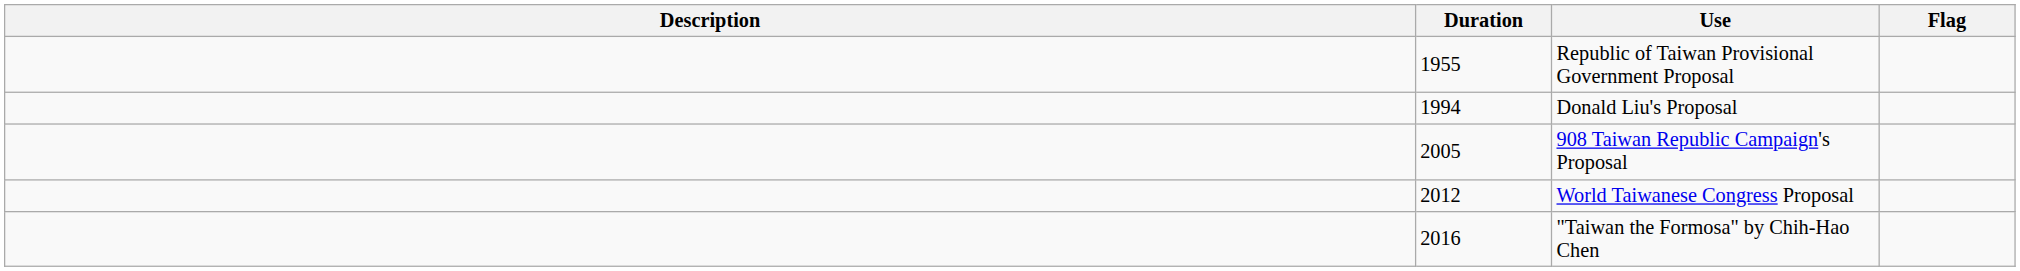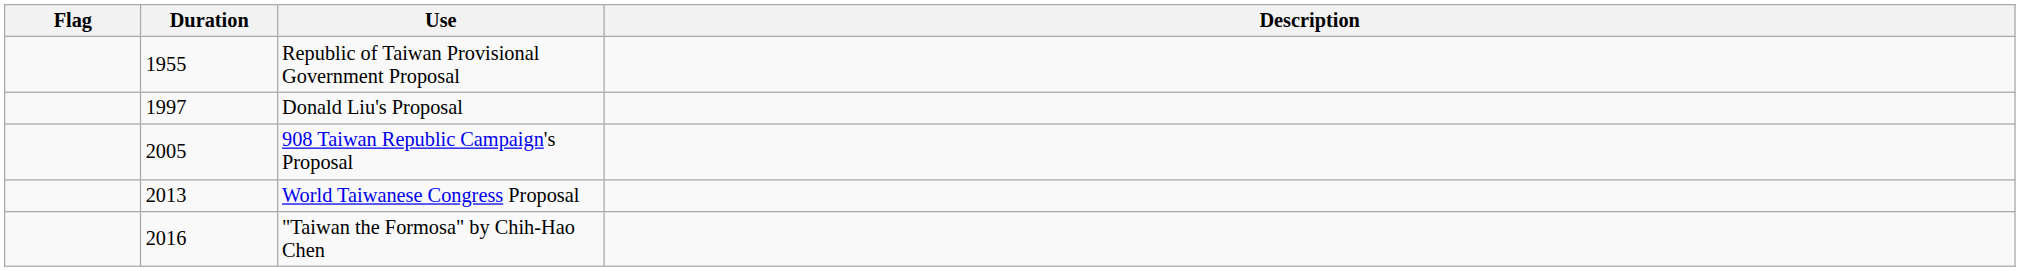 <table class="wikitable" width="100%">
 <tr>
-<th style="min-width:250px">Description</th>
+<th style="width:100px;">Flag</th>
 <th style="width:100px;">Duration</th>
 <th style="width:250px;">Use</th>
-<th style="width:100px;">Flag</th>
+<th style="min-width:250px">Description</th>
 </tr>
 <tr>
 <td></td>
 <td>1955</td>
 <td>Republic of Taiwan Provisional Government Proposal</td>
 <td></td>
 </tr>
 <tr>
 <td></td>
-<td>1994</td>
+<td>1997</td>
 <td>Donald Liu's Proposal</td>
 <td></td>
 </tr>
 <tr>
 <td></td>
 <td>2005</td>
 <td><a href='#'>908 Taiwan Republic Campaign</a>'s Proposal</td>
 <td></td>
 </tr>
 <tr>
 <td></td>
-<td>2012</td>
+<td>2013</td>
 <td><a href='#'>World Taiwanese Congress</a> Proposal</td>
 <td></td>
 </tr>
 <tr>
 <td></td>
 <td>2016</td>
 <td>"Taiwan the Formosa" by Chih-Hao Chen</td>
 <td></td>
 </tr>
 </table>
